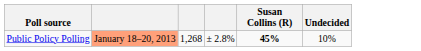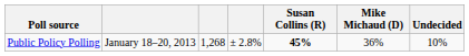 <table class="wikitable" style="text-align:center">
 <tr valign= bottom>
 <th>Poll source</th>
 <th></th>
 <th></th>
 <th></th>
 <th style="width:100px;">Susan<br>Collins (R)</th>
+<th style="width:100px;">Mike<br>Michaud (D)</th>
 <th>Undecided</th>
 </tr>
 <tr>
 <td align=left><a href='#'>Public Policy Polling</a></td>
-<td style="background: lightsalmon;">January 18–20, 2013</td>
+<td>January 18–20, 2013</td>
 <td>1,268</td>
 <td>± 2.8%</td>
 <td><strong>45%</strong></td>
+<td>36%</td>
 <td>10%</td>
 </tr>
 </table>
